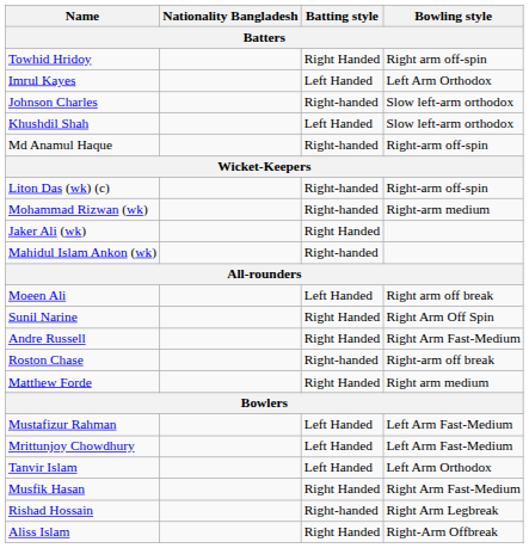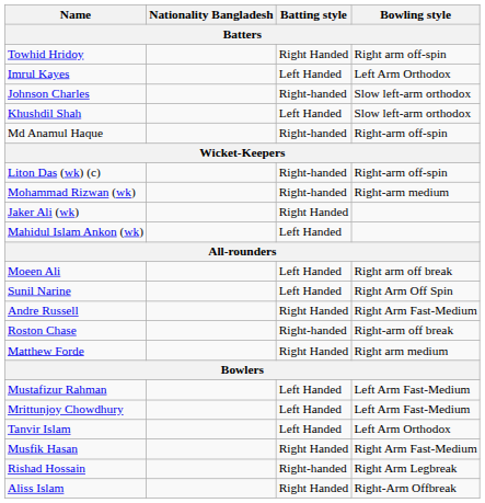 <table class="wikitable">
 <tr>
 <th>Name</th>
 <th>Nationality Bangladesh</th>
 <th>Batting style</th>
 <th>Bowling style</th>
 </tr>
 <tr>
 <th colspan="4">Batters</th>
 </tr>
 <tr>
 <td><a href='#'>Towhid Hridoy</a></td>
 <td></td>
 <td>Right Handed</td>
 <td>Right arm off-spin</td>
 </tr>
 <tr>
 <td><a href='#'>Imrul Kayes</a></td>
 <td></td>
 <td>Left Handed</td>
 <td>Left Arm Orthodox</td>
 </tr>
 <tr>
 <td><a href='#'>Johnson Charles</a></td>
 <td></td>
 <td>Right-handed</td>
 <td>Slow left-arm orthodox</td>
 </tr>
 <tr>
 <td><a href='#'>Khushdil Shah</a></td>
 <td></td>
 <td>Left Handed</td>
 <td>Slow left-arm orthodox</td>
 </tr>
 <tr>
 <td>Md Anamul Haque</td>
 <td></td>
 <td>Right-handed</td>
 <td>Right-arm off-spin</td>
 </tr>
 <tr>
 <th colspan="4">Wicket-Keepers</th>
 </tr>
 <tr>
 <td><a href='#'>Liton Das</a> (<a href='#'>wk</a>) (c)</td>
 <td></td>
 <td>Right-handed</td>
 <td>Right-arm off-spin</td>
 </tr>
 <tr>
 <td><a href='#'>Mohammad Rizwan</a> (<a href='#'>wk</a>)</td>
 <td></td>
 <td>Right-handed</td>
 <td>Right-arm medium</td>
 </tr>
 <tr>
 <td><a href='#'>Jaker Ali</a> (<a href='#'>wk</a>)</td>
 <td></td>
 <td>Right Handed</td>
 <td></td>
 </tr>
 <tr>
 <td><a href='#'>Mahidul Islam Ankon</a> (<a href='#'>wk</a>)</td>
 <td></td>
-<td>Right-handed</td>
+<td>Left Handed</td>
 <td></td>
 </tr>
 <tr>
 <th colspan="4">All-rounders</th>
 </tr>
 <tr>
 <td><a href='#'>Moeen Ali</a></td>
 <td></td>
 <td>Left Handed</td>
 <td>Right arm off break</td>
 </tr>
 <tr>
 <td><a href='#'>Sunil Narine</a></td>
 <td></td>
-<td>Right Handed</td>
+<td>Left Handed</td>
 <td>Right Arm Off Spin</td>
 </tr>
 <tr>
 <td><a href='#'>Andre Russell</a></td>
 <td></td>
 <td>Right Handed</td>
 <td>Right Arm Fast-Medium</td>
 </tr>
 <tr>
 <td><a href='#'>Roston Chase</a></td>
 <td></td>
 <td>Right-handed</td>
 <td>Right-arm off break</td>
 </tr>
 <tr>
 <td><a href='#'>Matthew Forde</a></td>
 <td></td>
 <td>Right Handed</td>
 <td>Right arm medium</td>
 </tr>
 <tr>
 <th colspan="4">Bowlers</th>
 </tr>
 <tr>
 <td><a href='#'>Mustafizur Rahman</a></td>
 <td></td>
 <td>Left Handed</td>
 <td>Left Arm Fast-Medium</td>
 </tr>
 <tr>
 <td><a href='#'>Mrittunjoy Chowdhury</a></td>
 <td></td>
 <td>Left Handed</td>
 <td>Left Arm Fast-Medium</td>
 </tr>
 <tr>
 <td><a href='#'>Tanvir Islam</a></td>
 <td></td>
 <td>Left Handed</td>
 <td>Left Arm Orthodox</td>
 </tr>
 <tr>
 <td><a href='#'>Musfik Hasan</a></td>
 <td></td>
 <td>Right Handed</td>
 <td>Right Arm Fast-Medium</td>
 </tr>
 <tr>
 <td><a href='#'>Rishad Hossain</a></td>
 <td></td>
 <td>Right-handed</td>
 <td>Right Arm Legbreak</td>
 </tr>
 <tr>
 <td><a href='#'>Aliss Islam</a></td>
 <td></td>
 <td>Right Handed</td>
 <td>Right-Arm Offbreak</td>
 </tr>
 </table>
